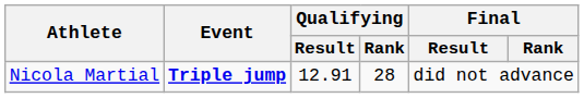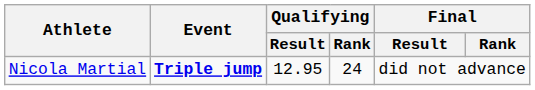 <table class=wikitable style=font-size:90%;text-align:center>
 <tr>
 <th rowspan=2>Athlete</th>
 <th rowspan=2>Event</th>
 <th colspan=2>Qualifying</th>
 <th colspan=2>Final</th>
 </tr>
 <tr style=font-size:95%>
 <th>Result</th>
 <th>Rank</th>
 <th>Result</th>
 <th>Rank</th>
 </tr>
 <tr>
 <td align=left><a href='#'>Nicola Martial</a></td>
 <td align=left><strong><a href='#'>Triple jump</a></strong></td>
-<td>12.91</td>
-<td>28</td>
+<td>12.95</td>
+<td>24</td>
 <td colspan=2>did not advance</td>
 </tr>
 </table>
